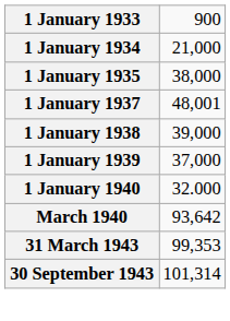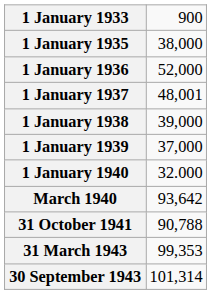 <table class="wikitable" style="float:left; margin:1em; margin-left:0">
 <tr>
 <th scope="row">1 January 1933</th>
 <td style="text-align:right;width:30%;">900</td>
 </tr>
 <tr>
-<th scope="row">1 January 1934</th>
-<td style="text-align:right">21,000</td>
+<th scope="row">1 January 1935</th>
+<td style="text-align:right">38,000</td>
 </tr>
 <tr>
-<th scope="row">1 January 1935</th>
-<td style="text-align:right">38,000</td>
+<th scope="row">1 January 1936</th>
+<td style="text-align:right">52,000</td>
 </tr>
 <tr>
 <th scope="row">1 January 1937</th>
 <td style="text-align:right">48,001</td>
 </tr>
 <tr>
 <th scope="row">1 January 1938</th>
 <td style="text-align:right">39,000</td>
 </tr>
 <tr>
 <th scope="row">1 January 1939</th>
 <td style="text-align:right">37,000</td>
 </tr>
 <tr>
 <th scope="row">1 January 1940</th>
 <td style="text-align:right">32.000</td>
 </tr>
 <tr>
 <th scope="row">March 1940</th>
 <td style="text-align:right">93,642</td>
 </tr>
 <tr>
+<th scope="row">31 October 1941</th>
+<td style="text-align:right">90,788</td>
+</tr>
+<tr>
 <th scope="row">31 March 1943</th>
 <td style="text-align:right">99,353</td>
 </tr>
 <tr>
 <th scope="row">30 September 1943</th>
 <td style="text-align:right">101,314</td>
 </tr>
 </table>
